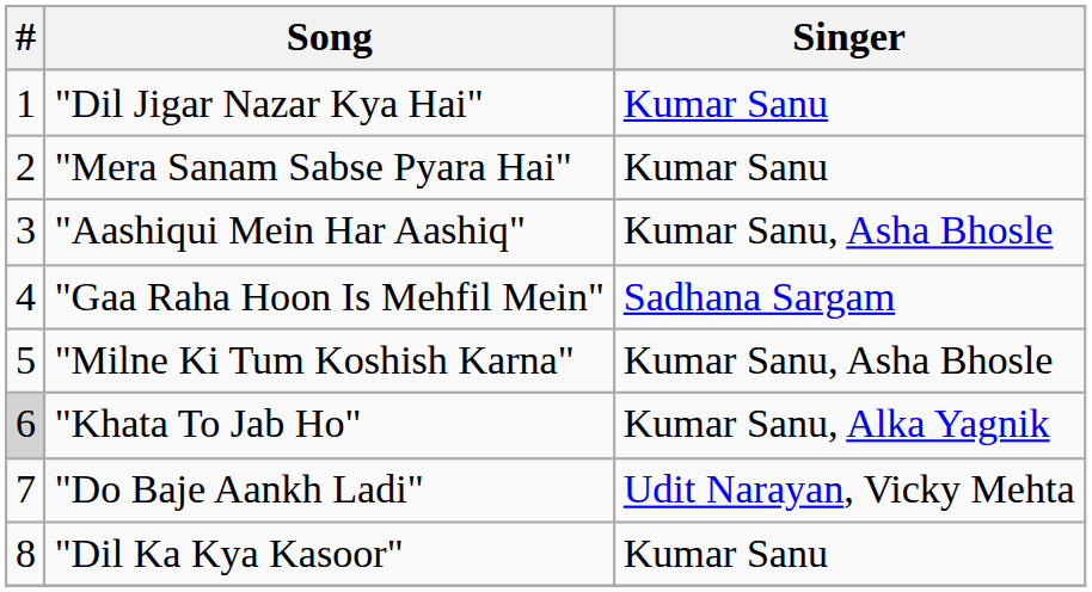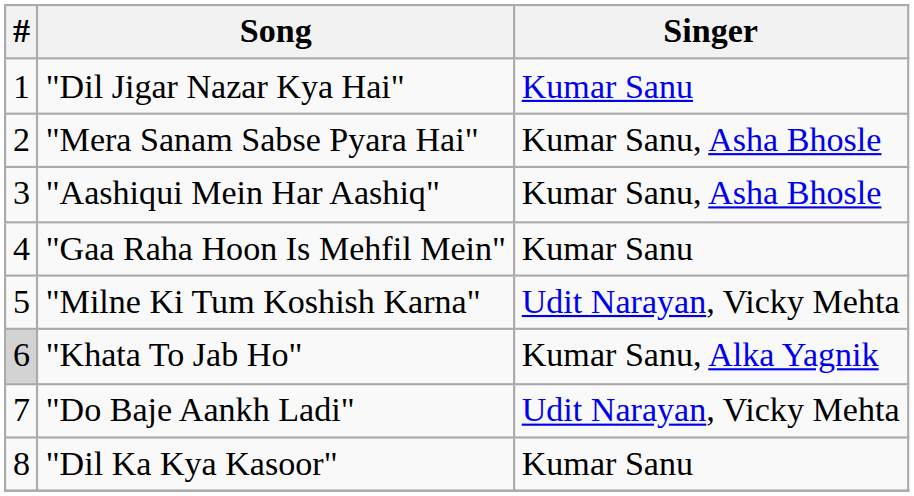 <table class="wikitable sortable">
 <tr>
 <th>#</th>
 <th>Song</th>
 <th>Singer</th>
 </tr>
 <tr>
 <td>1</td>
 <td>"Dil Jigar Nazar Kya Hai"</td>
 <td><a href='#'>Kumar Sanu</a></td>
 </tr>
 <tr>
 <td>2</td>
 <td>"Mera Sanam Sabse Pyara Hai"</td>
-<td>Kumar Sanu</td>
+<td>Kumar Sanu, <a href='#'>Asha Bhosle</a></td>
 </tr>
 <tr>
 <td>3</td>
 <td>"Aashiqui Mein Har Aashiq"</td>
 <td>Kumar Sanu, <a href='#'>Asha Bhosle</a></td>
 </tr>
 <tr>
 <td>4</td>
 <td>"Gaa Raha Hoon Is Mehfil Mein"</td>
-<td><a href='#'>Sadhana Sargam</a></td>
+<td>Kumar Sanu</td>
 </tr>
 <tr>
 <td>5</td>
 <td>"Milne Ki Tum Koshish Karna"</td>
-<td>Kumar Sanu, Asha Bhosle</td>
+<td><a href='#'>Udit Narayan</a>, Vicky Mehta</td>
 </tr>
 <tr>
 <td style="background: lightgrey;">6</td>
 <td>"Khata To Jab Ho"</td>
 <td>Kumar Sanu, <a href='#'>Alka Yagnik</a></td>
 </tr>
 <tr>
 <td>7</td>
 <td>"Do Baje Aankh Ladi"</td>
 <td><a href='#'>Udit Narayan</a>, Vicky Mehta</td>
 </tr>
 <tr>
 <td>8</td>
 <td>"Dil Ka Kya Kasoor"</td>
 <td>Kumar Sanu</td>
 </tr>
 <tr>
 </tr>
 </table>
